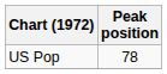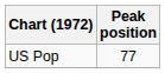 <table class="wikitable">
 <tr>
 <th>Chart (1972)</th>
 <th>Peak<br>position</th>
 </tr>
 <tr>
 <td>US Pop</td>
-<td align="center">78</td>
+<td align="center">77</td>
 </tr>
 <tr>
 </tr>
 </table>
